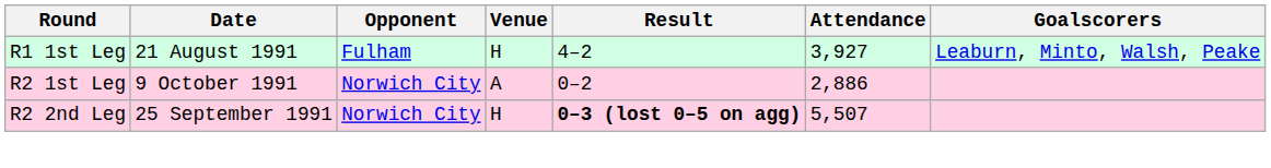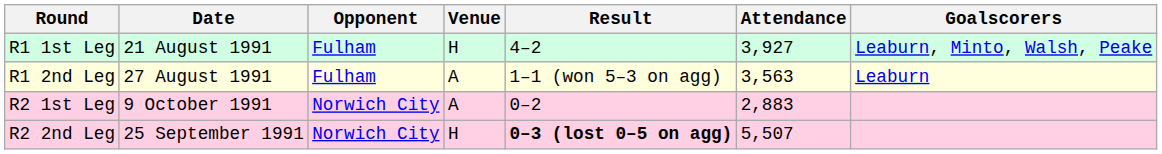 <table class="wikitable">
 <tr>
 <th>Round</th>
 <th>Date</th>
 <th>Opponent</th>
 <th>Venue</th>
 <th>Result</th>
 <th>Attendance</th>
 <th>Goalscorers</th>
 </tr>
 <tr style="background-color: #d0ffe3;">
 <td>R1 1st Leg</td>
 <td>21 August 1991</td>
 <td><a href='#'>Fulham</a></td>
 <td>H</td>
 <td>4–2</td>
 <td>3,927</td>
 <td><a href='#'>Leaburn</a>, <a href='#'>Minto</a>, <a href='#'>Walsh</a>, <a href='#'>Peake</a></td>
 </tr>
+<tr style="background-color: #ffffdd;">
+<td>R1 2nd Leg</td>
+<td>27 August 1991</td>
+<td><a href='#'>Fulham</a></td>
+<td>A</td>
+<td>1–1 (won 5–3 on agg)</td>
+<td>3,563</td>
+<td><a href='#'>Leaburn</a></td>
+</tr>
 <tr style="background-color: #ffd0e3;">
 <td>R2 1st Leg</td>
 <td>9 October 1991</td>
 <td><a href='#'>Norwich City</a></td>
 <td>A</td>
 <td>0–2</td>
-<td>2,886</td>
+<td>2,883</td>
 <td></td>
 </tr>
 <tr style="background-color: #ffd0e3;">
 <td>R2 2nd Leg</td>
 <td>25 September 1991</td>
 <td><a href='#'>Norwich City</a></td>
 <td>H</td>
 <td><strong>0–3 (lost 0–5 on agg)</strong></td>
 <td>5,507</td>
 <td></td>
 </tr>
 </table>
